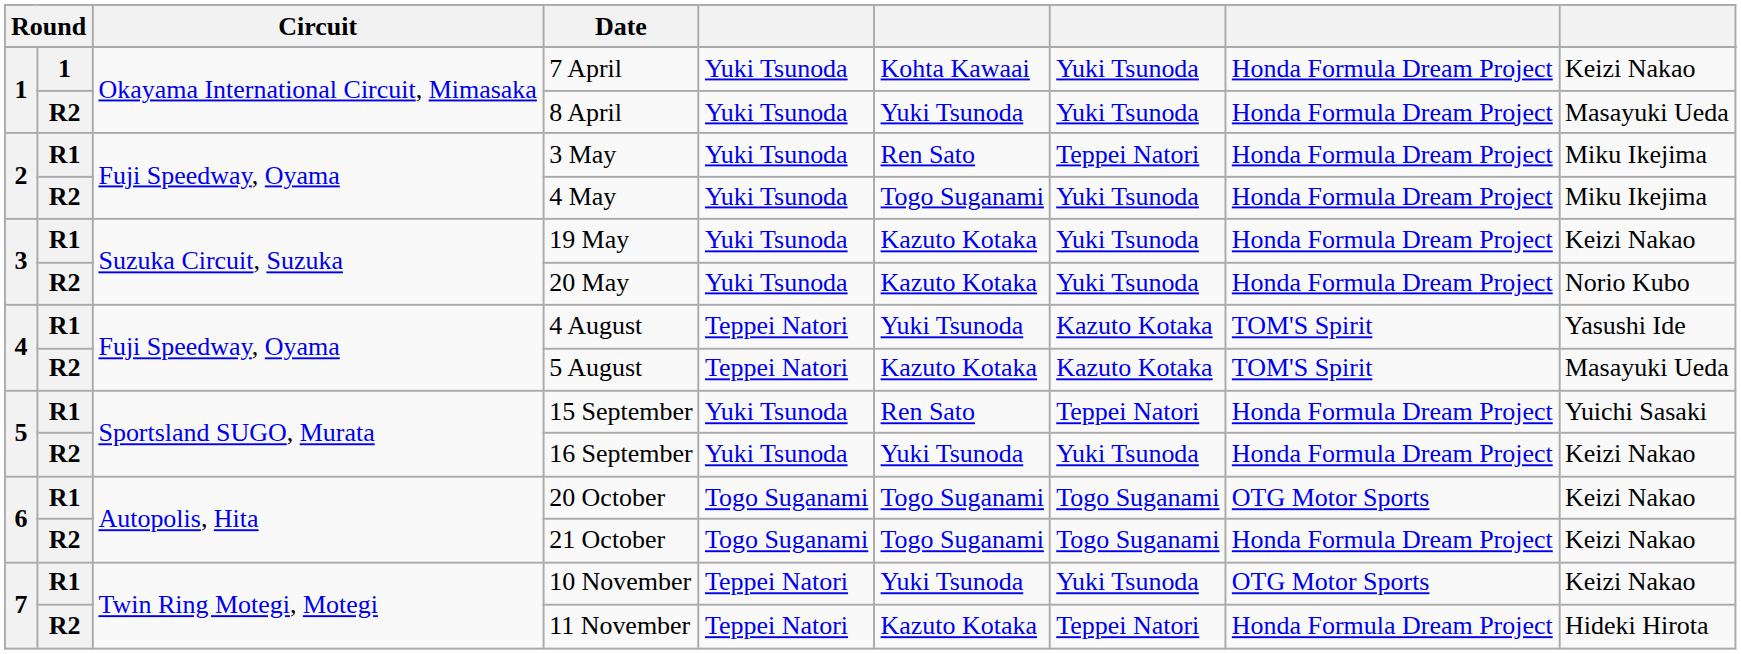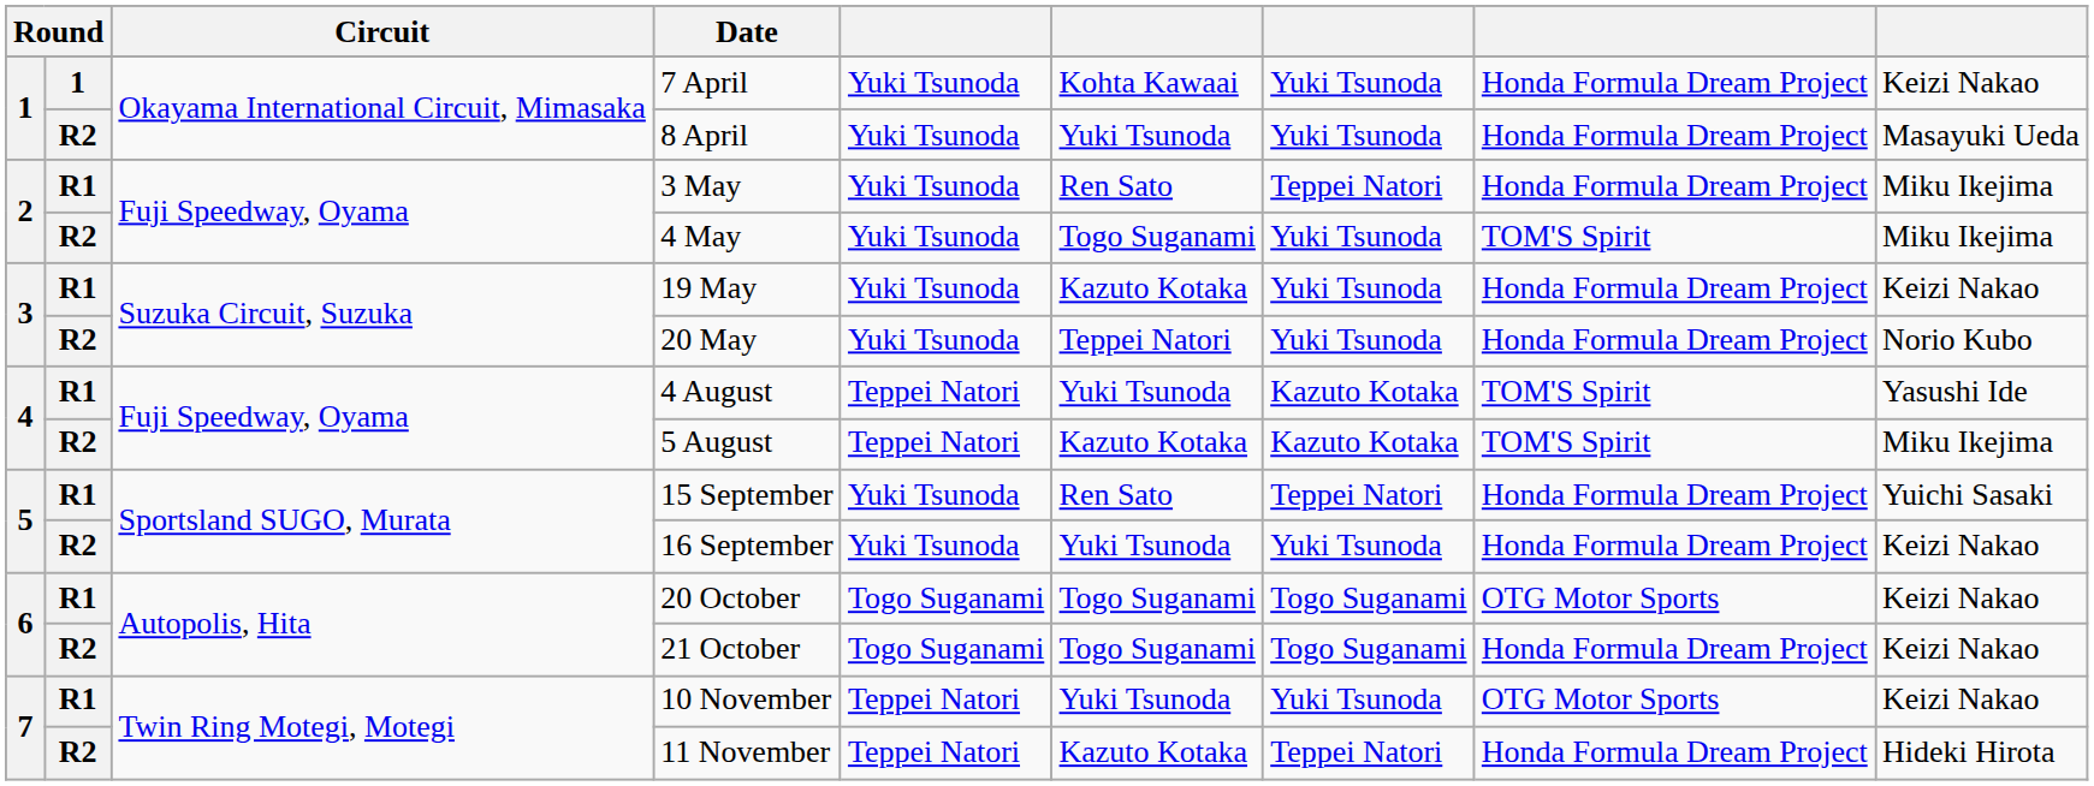 <table class="wikitable" style="font-size: 85%">
 <tr>
 <th colspan=2>Round</th>
 <th>Circuit</th>
 <th>Date</th>
 <th></th>
 <th></th>
 <th></th>
 <th></th>
 <th></th>
 </tr>
 <tr>
 </tr>
 <tr>
 <th rowspan=2>1</th>
 <th>1</th>
 <td rowspan=2><a href='#'>Okayama International Circuit</a>, <a href='#'>Mimasaka</a></td>
 <td>7 April</td>
 <td><a href='#'>Yuki Tsunoda</a></td>
 <td><a href='#'>Kohta Kawaai</a></td>
 <td><a href='#'>Yuki Tsunoda</a></td>
 <td><a href='#'>Honda Formula Dream Project</a></td>
 <td>Keizi Nakao</td>
 </tr>
 <tr>
 <th>R2</th>
 <td>8 April</td>
 <td><a href='#'>Yuki Tsunoda</a></td>
 <td><a href='#'>Yuki Tsunoda</a></td>
 <td><a href='#'>Yuki Tsunoda</a></td>
 <td><a href='#'>Honda Formula Dream Project</a></td>
 <td>Masayuki Ueda</td>
 </tr>
 <tr>
 <th rowspan=2>2</th>
 <th>R1</th>
 <td rowspan=2><a href='#'>Fuji Speedway</a>, <a href='#'>Oyama</a></td>
 <td>3 May</td>
 <td><a href='#'>Yuki Tsunoda</a></td>
 <td><a href='#'>Ren Sato</a></td>
 <td><a href='#'>Teppei Natori</a></td>
 <td><a href='#'>Honda Formula Dream Project</a></td>
 <td>Miku Ikejima</td>
 </tr>
 <tr>
 <th>R2</th>
 <td>4 May</td>
 <td><a href='#'>Yuki Tsunoda</a></td>
 <td><a href='#'>Togo Suganami</a></td>
 <td><a href='#'>Yuki Tsunoda</a></td>
-<td><a href='#'>Honda Formula Dream Project</a></td>
+<td><a href='#'>TOM'S Spirit</a></td>
 <td>Miku Ikejima</td>
 </tr>
 <tr>
 <th rowspan=2>3</th>
 <th>R1</th>
 <td rowspan=2><a href='#'>Suzuka Circuit</a>, <a href='#'>Suzuka</a></td>
 <td>19 May</td>
 <td><a href='#'>Yuki Tsunoda</a></td>
 <td><a href='#'>Kazuto Kotaka</a></td>
 <td><a href='#'>Yuki Tsunoda</a></td>
 <td><a href='#'>Honda Formula Dream Project</a></td>
 <td>Keizi Nakao</td>
 </tr>
 <tr>
 <th>R2</th>
 <td>20 May</td>
 <td><a href='#'>Yuki Tsunoda</a></td>
-<td><a href='#'>Kazuto Kotaka</a></td>
+<td><a href='#'>Teppei Natori</a></td>
 <td><a href='#'>Yuki Tsunoda</a></td>
 <td><a href='#'>Honda Formula Dream Project</a></td>
 <td>Norio Kubo</td>
 </tr>
 <tr>
 <th rowspan=2>4</th>
 <th>R1</th>
 <td rowspan=2><a href='#'>Fuji Speedway</a>, <a href='#'>Oyama</a></td>
 <td>4 August</td>
 <td><a href='#'>Teppei Natori</a></td>
 <td><a href='#'>Yuki Tsunoda</a></td>
 <td><a href='#'>Kazuto Kotaka</a></td>
 <td><a href='#'>TOM'S Spirit</a></td>
 <td>Yasushi Ide</td>
 </tr>
 <tr>
 <th>R2</th>
 <td>5 August</td>
 <td><a href='#'>Teppei Natori</a></td>
 <td><a href='#'>Kazuto Kotaka</a></td>
 <td><a href='#'>Kazuto Kotaka</a></td>
 <td><a href='#'>TOM'S Spirit</a></td>
-<td>Masayuki Ueda</td>
+<td>Miku Ikejima</td>
 </tr>
 <tr>
 <th rowspan=2>5</th>
 <th>R1</th>
 <td rowspan=2><a href='#'>Sportsland SUGO</a>, <a href='#'>Murata</a></td>
 <td>15 September</td>
 <td><a href='#'>Yuki Tsunoda</a></td>
 <td><a href='#'>Ren Sato</a></td>
 <td><a href='#'>Teppei Natori</a></td>
 <td><a href='#'>Honda Formula Dream Project</a></td>
 <td>Yuichi Sasaki</td>
 </tr>
 <tr>
 <th>R2</th>
 <td>16 September</td>
 <td><a href='#'>Yuki Tsunoda</a></td>
 <td><a href='#'>Yuki Tsunoda</a></td>
 <td><a href='#'>Yuki Tsunoda</a></td>
 <td><a href='#'>Honda Formula Dream Project</a></td>
 <td>Keizi Nakao</td>
 </tr>
 <tr>
 <th rowspan=2>6</th>
 <th>R1</th>
 <td rowspan=2><a href='#'>Autopolis</a>, <a href='#'>Hita</a></td>
 <td>20 October</td>
 <td><a href='#'>Togo Suganami</a></td>
 <td><a href='#'>Togo Suganami</a></td>
 <td><a href='#'>Togo Suganami</a></td>
 <td><a href='#'>OTG Motor Sports</a></td>
 <td>Keizi Nakao</td>
 </tr>
 <tr>
 <th>R2</th>
 <td>21 October</td>
 <td><a href='#'>Togo Suganami</a></td>
 <td><a href='#'>Togo Suganami</a></td>
 <td><a href='#'>Togo Suganami</a></td>
 <td><a href='#'>Honda Formula Dream Project</a></td>
 <td>Keizi Nakao</td>
 </tr>
 <tr>
 <th rowspan=2>7</th>
 <th>R1</th>
 <td rowspan=2><a href='#'>Twin Ring Motegi</a>, <a href='#'>Motegi</a></td>
 <td>10 November</td>
 <td><a href='#'>Teppei Natori</a></td>
 <td><a href='#'>Yuki Tsunoda</a></td>
 <td><a href='#'>Yuki Tsunoda</a></td>
 <td><a href='#'>OTG Motor Sports</a></td>
 <td>Keizi Nakao</td>
 </tr>
 <tr>
 <th>R2</th>
 <td>11 November</td>
 <td><a href='#'>Teppei Natori</a></td>
 <td><a href='#'>Kazuto Kotaka</a></td>
 <td><a href='#'>Teppei Natori</a></td>
 <td><a href='#'>Honda Formula Dream Project</a></td>
 <td>Hideki Hirota</td>
 </tr>
 </table>
